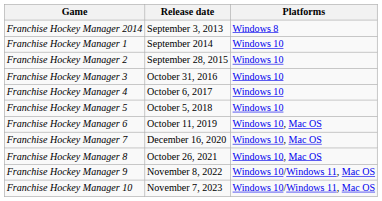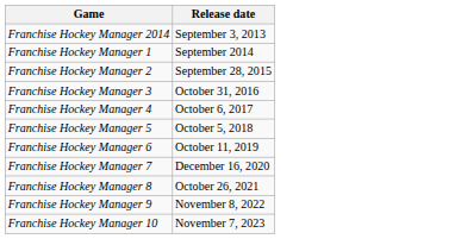 <table class="wikitable">
 <tr>
 <th>Game</th>
 <th>Release date</th>
-<th>Platforms</th>
 </tr>
 <tr>
 <td><em>Franchise Hockey Manager 2014</em></td>
 <td>September 3, 2013</td>
-<td><a href='#'>Windows 8</a></td>
 </tr>
 <tr>
 <td><em>Franchise Hockey Manager 1</em></td>
 <td>September 2014</td>
-<td><a href='#'>Windows 10</a></td>
 </tr>
 <tr>
 <td><em>Franchise Hockey Manager 2</em></td>
 <td>September 28, 2015</td>
-<td><a href='#'>Windows 10</a></td>
 </tr>
 <tr>
 <td><em>Franchise Hockey Manager 3</em></td>
 <td>October 31, 2016</td>
-<td><a href='#'>Windows 10</a></td>
 </tr>
 <tr>
 <td><em>Franchise Hockey Manager 4</em></td>
 <td>October 6, 2017</td>
-<td><a href='#'>Windows 10</a></td>
 </tr>
 <tr>
 <td><em>Franchise Hockey Manager 5</em></td>
 <td>October 5, 2018</td>
-<td><a href='#'>Windows 10</a></td>
 </tr>
 <tr>
 <td><em>Franchise Hockey Manager 6</em></td>
 <td>October 11, 2019</td>
-<td><a href='#'>Windows 10</a>, <a href='#'>Mac OS</a></td>
 </tr>
 <tr>
 <td><em>Franchise Hockey Manager 7</em></td>
 <td>December 16, 2020</td>
-<td><a href='#'>Windows 10</a>, <a href='#'>Mac OS</a></td>
 </tr>
 <tr>
 <td><em>Franchise Hockey Manager 8</em></td>
 <td>October 26, 2021</td>
-<td><a href='#'>Windows 10</a>, <a href='#'>Mac OS</a></td>
 </tr>
 <tr>
 <td><em>Franchise Hockey Manager 9</em></td>
 <td>November 8, 2022</td>
-<td><a href='#'>Windows 10</a>/<a href='#'>Windows 11</a>, <a href='#'>Mac OS</a></td>
 </tr>
 <tr>
 <td><em>Franchise Hockey Manager 10</em></td>
 <td>November 7, 2023</td>
-<td><a href='#'>Windows 10</a>/<a href='#'>Windows 11</a>, <a href='#'>Mac OS</a></td>
 </tr>
 </table>
